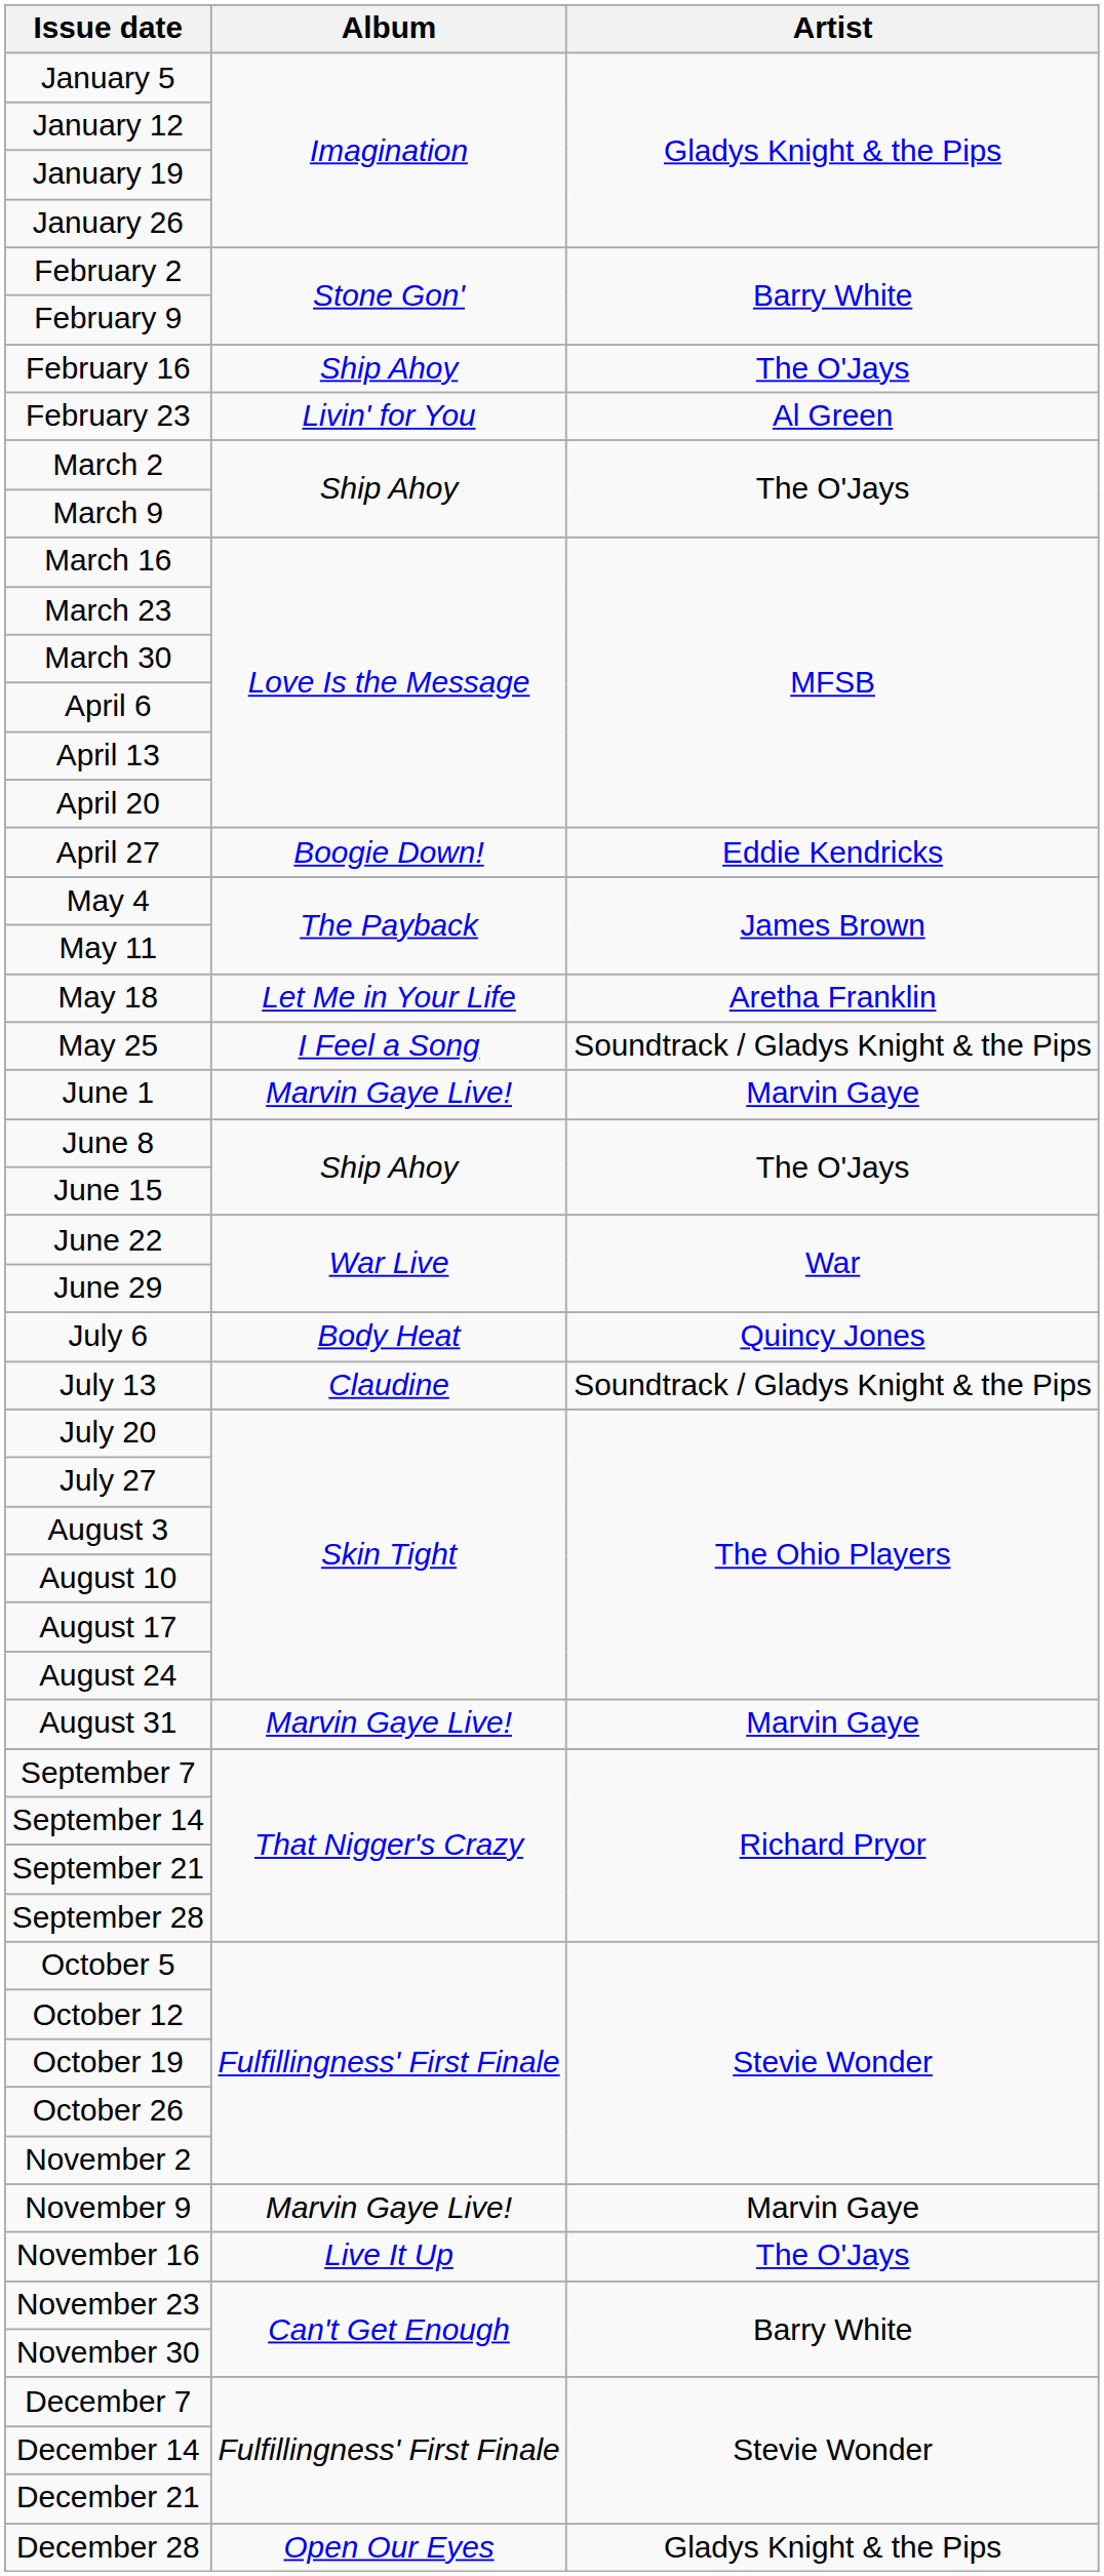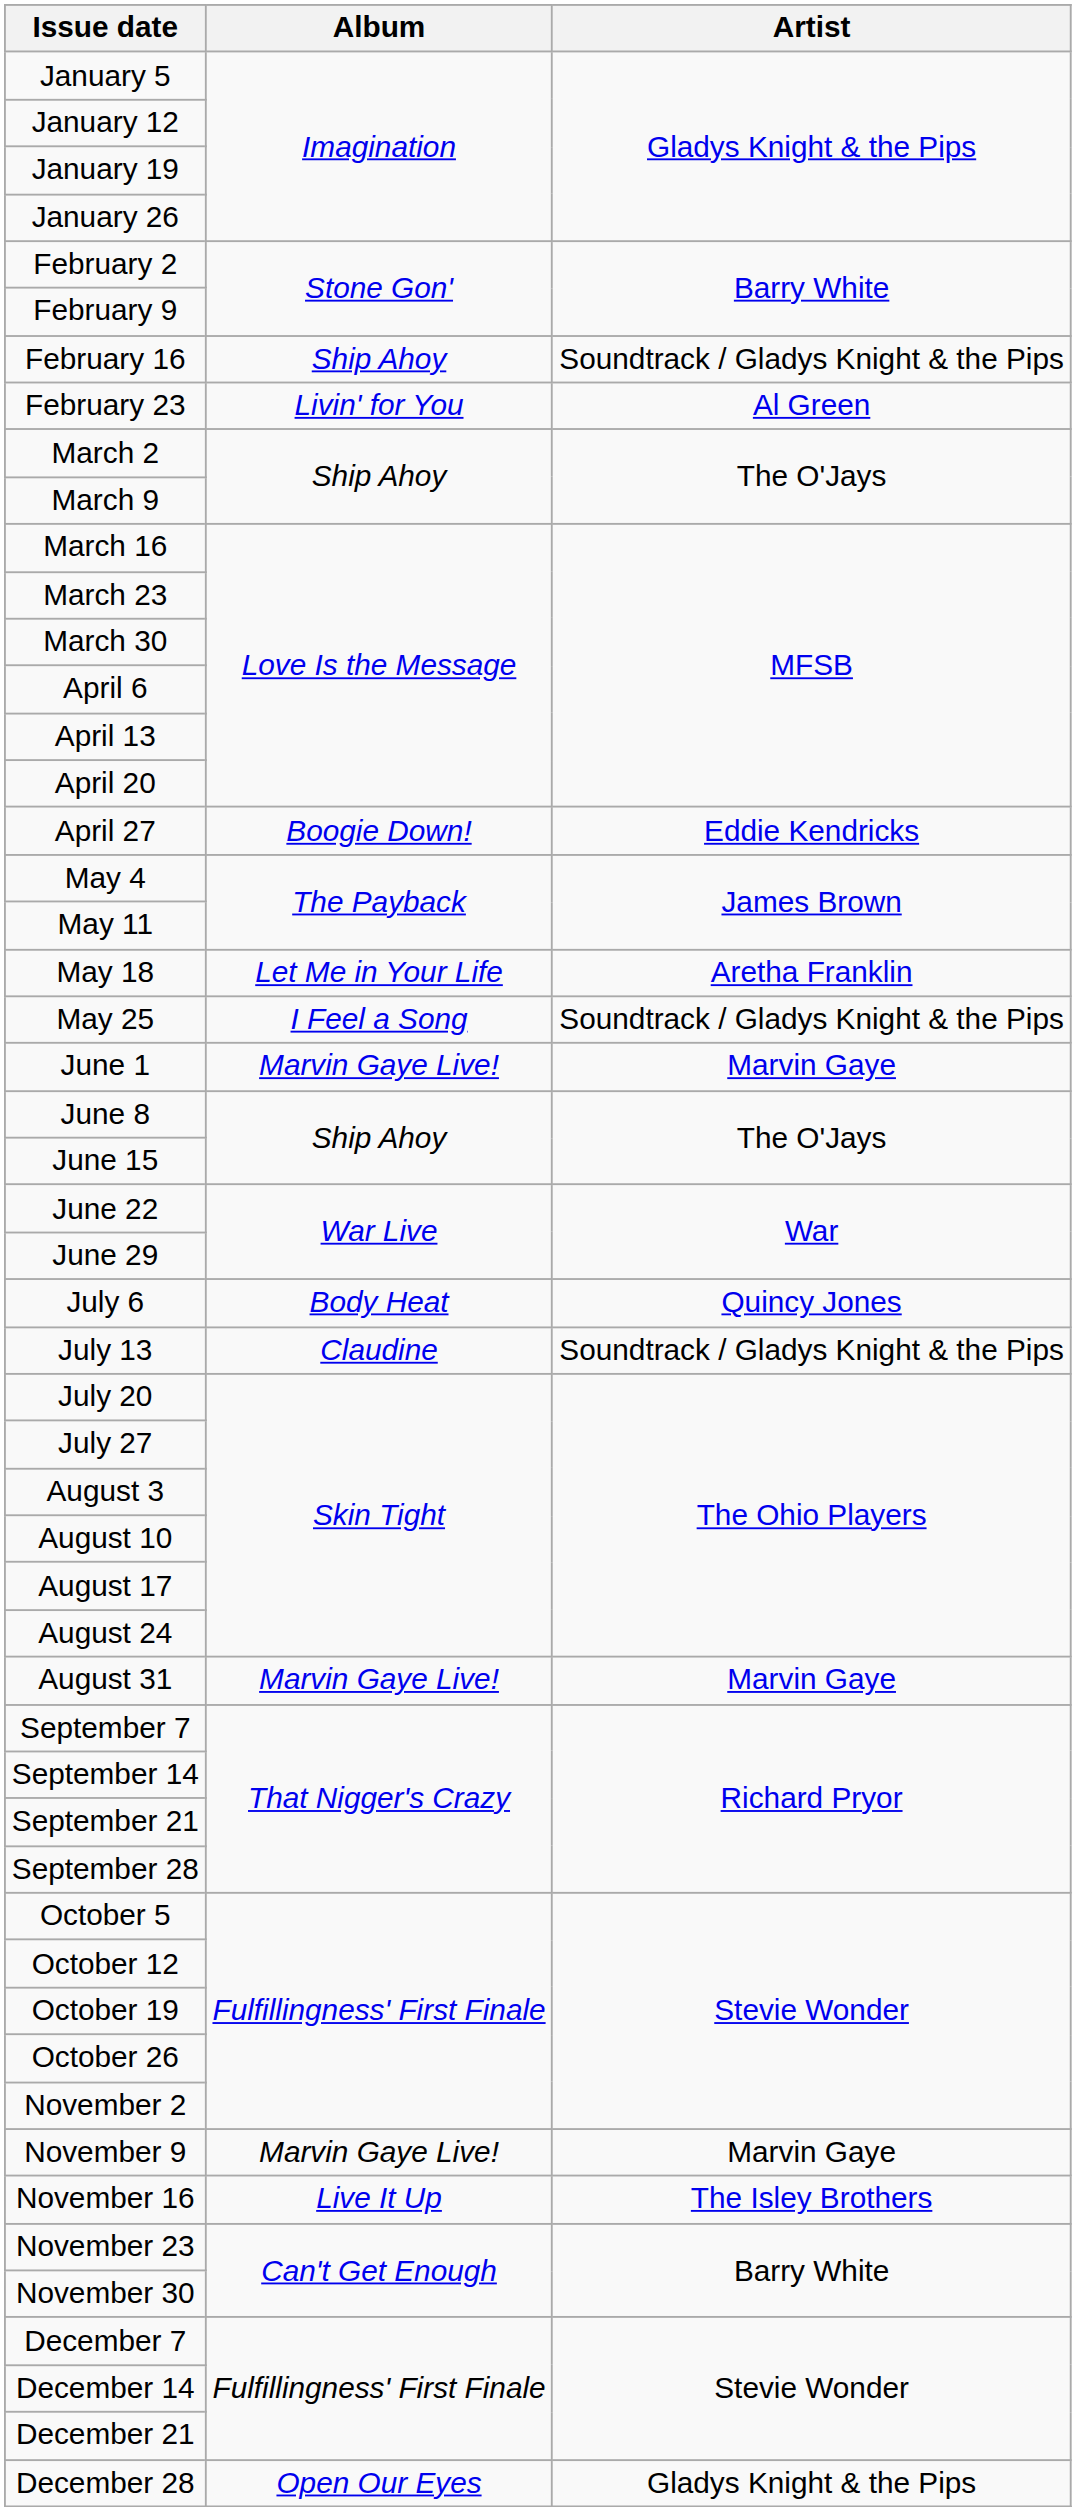 <table class="wikitable" style="text-align: center;">
 <tr>
 <th>Issue date</th>
 <th>Album</th>
 <th>Artist</th>
 </tr>
 <tr>
 <td>January 5</td>
 <td rowspan="4"><em><a href='#'>Imagination</a></em></td>
 <td rowspan="4"><a href='#'>Gladys Knight & the Pips</a></td>
 </tr>
 <tr>
 <td>January 12</td>
 </tr>
 <tr>
 <td>January 19</td>
 </tr>
 <tr>
 <td>January 26</td>
 </tr>
 <tr>
 <td>February 2</td>
 <td rowspan="2"><em><a href='#'>Stone Gon'</a></em></td>
 <td rowspan="2"><a href='#'>Barry White</a></td>
 </tr>
 <tr>
 <td>February 9</td>
 </tr>
 <tr>
 <td>February 16</td>
 <td><em><a href='#'>Ship Ahoy</a></em></td>
-<td><a href='#'>The O'Jays</a></td>
+<td>Soundtrack / Gladys Knight & the Pips</td>
 </tr>
 <tr>
 <td>February 23</td>
 <td><em><a href='#'>Livin' for You</a></em></td>
 <td><a href='#'>Al Green</a></td>
 </tr>
 <tr>
 <td>March 2</td>
 <td rowspan="2"><em>Ship Ahoy</em></td>
 <td rowspan="2">The O'Jays</td>
 </tr>
 <tr>
 <td>March 9</td>
 </tr>
 <tr>
 <td>March 16</td>
 <td rowspan="6"><em><a href='#'>Love Is the Message</a></em></td>
 <td rowspan="6"><a href='#'>MFSB</a></td>
 </tr>
 <tr>
 <td>March 23</td>
 </tr>
 <tr>
 <td>March 30</td>
 </tr>
 <tr>
 <td>April 6</td>
 </tr>
 <tr>
 <td>April 13</td>
 </tr>
 <tr>
 <td>April 20</td>
 </tr>
 <tr>
 <td>April 27</td>
 <td><em><a href='#'>Boogie Down!</a></em></td>
 <td><a href='#'>Eddie Kendricks</a></td>
 </tr>
 <tr>
 <td>May 4</td>
 <td rowspan="2"><em><a href='#'>The Payback</a></em></td>
 <td rowspan="2"><a href='#'>James Brown</a></td>
 </tr>
 <tr>
 <td>May 11</td>
 </tr>
 <tr>
 <td>May 18</td>
 <td><em><a href='#'>Let Me in Your Life</a></em></td>
 <td><a href='#'>Aretha Franklin</a></td>
 </tr>
 <tr>
 <td>May 25</td>
 <td><em><a href='#'>I Feel a Song</a></em></td>
 <td>Soundtrack / Gladys Knight & the Pips</td>
 </tr>
 <tr>
 <td>June 1</td>
 <td><em><a href='#'>Marvin Gaye Live!</a></em></td>
 <td><a href='#'>Marvin Gaye</a></td>
 </tr>
 <tr>
 <td>June 8</td>
 <td rowspan="2"><em>Ship Ahoy</em></td>
 <td rowspan="2">The O'Jays</td>
 </tr>
 <tr>
 <td>June 15</td>
 </tr>
 <tr>
 <td>June 22</td>
 <td rowspan="2"><em><a href='#'>War Live</a></em></td>
 <td rowspan="2"><a href='#'>War</a></td>
 </tr>
 <tr>
 <td>June 29</td>
 </tr>
 <tr>
 <td>July 6</td>
 <td><em><a href='#'>Body Heat</a></em></td>
 <td><a href='#'>Quincy Jones</a></td>
 </tr>
 <tr>
 <td>July 13</td>
 <td><em><a href='#'>Claudine</a></em></td>
 <td>Soundtrack / Gladys Knight & the Pips</td>
 </tr>
 <tr>
 <td>July 20</td>
 <td rowspan="6"><em><a href='#'>Skin Tight</a></em></td>
 <td rowspan="6"><a href='#'>The Ohio Players</a></td>
 </tr>
 <tr>
 <td>July 27</td>
 </tr>
 <tr>
 <td>August 3</td>
 </tr>
 <tr>
 <td>August 10</td>
 </tr>
 <tr>
 <td>August 17</td>
 </tr>
 <tr>
 <td>August 24</td>
 </tr>
 <tr>
 <td>August 31</td>
 <td><em><a href='#'>Marvin Gaye Live!</a></em></td>
 <td><a href='#'>Marvin Gaye</a></td>
 </tr>
 <tr>
 <td>September 7</td>
 <td rowspan="4"><em><a href='#'>That Nigger's Crazy</a></em></td>
 <td rowspan="4"><a href='#'>Richard Pryor</a></td>
 </tr>
 <tr>
 <td>September 14</td>
 </tr>
 <tr>
 <td>September 21</td>
 </tr>
 <tr>
 <td>September 28</td>
 </tr>
 <tr>
 <td>October 5</td>
 <td rowspan="5"><em><a href='#'>Fulfillingness' First Finale</a></em></td>
 <td rowspan="5"><a href='#'>Stevie Wonder</a></td>
 </tr>
 <tr>
 <td>October 12</td>
 </tr>
 <tr>
 <td>October 19</td>
 </tr>
 <tr>
 <td>October 26</td>
 </tr>
 <tr>
 <td>November 2</td>
 </tr>
 <tr>
 <td>November 9</td>
 <td><em>Marvin Gaye Live!</em></td>
 <td>Marvin Gaye</td>
 </tr>
 <tr>
 <td>November 16</td>
 <td><em><a href='#'>Live It Up</a></em></td>
-<td><a href='#'>The O'Jays</a></td>
+<td><a href='#'>The Isley Brothers</a></td>
 </tr>
 <tr>
 <td>November 23</td>
 <td rowspan="2"><em><a href='#'>Can't Get Enough</a></em></td>
 <td rowspan="2">Barry White</td>
 </tr>
 <tr>
 <td>November 30</td>
 </tr>
 <tr>
 <td>December 7</td>
 <td rowspan="3"><em>Fulfillingness' First Finale</em></td>
 <td rowspan="3">Stevie Wonder</td>
 </tr>
 <tr>
 <td>December 14</td>
 </tr>
 <tr>
 <td>December 21</td>
 </tr>
 <tr>
 <td>December 28</td>
 <td><em><a href='#'>Open Our Eyes</a></em></td>
 <td>Gladys Knight & the Pips</td>
 </tr>
 <tr>
 </tr>
 </table>
